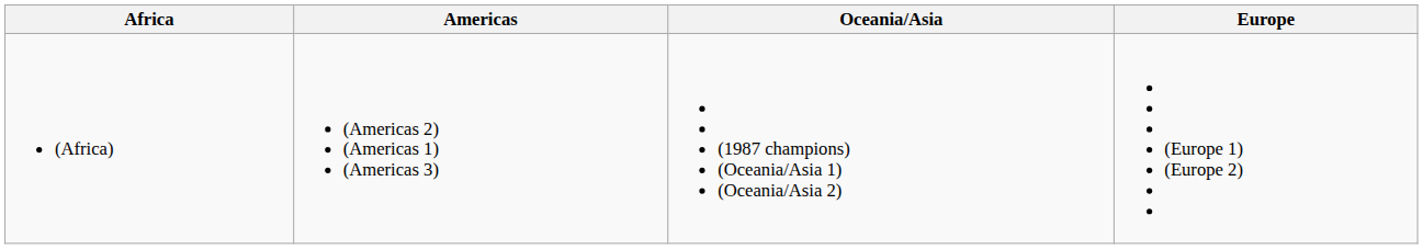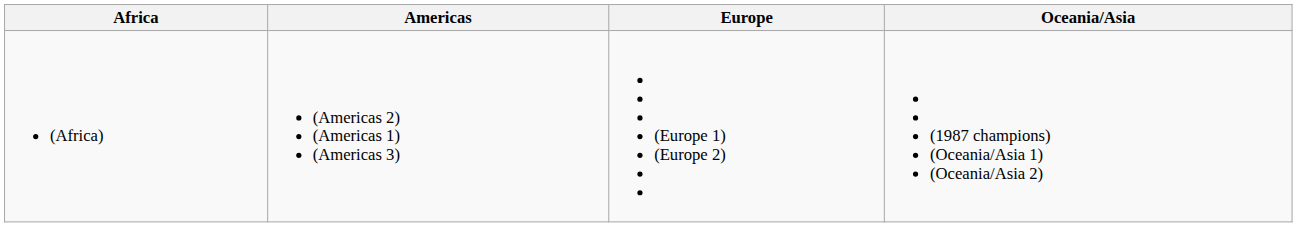 <table class="wikitable" width=98%>
 <tr>
 <th width=20%>Africa</th>
 <th width=26%>Americas</th>
+<th width=21%>Europe</th>
 <th width=31%>Oceania/Asia</th>
-<th width=21%>Europe</th>
 </tr>
 <tr>
 <td><br><ul><li> (Africa)</li></ul></td>
 <td><br><ul><li> (Americas 2)</li><li> (Americas 1)</li><li> (Americas 3)</li></ul></td>
+<td><br><ul><li></li><li></li><li></li><li> (Europe 1)</li><li> (Europe 2)</li><li></li><li></li></ul></td>
 <td><br><ul><li></li><li></li><li> (1987 champions)</li><li> (Oceania/Asia 1)</li><li> (Oceania/Asia 2)</li></ul></td>
-<td><br><ul><li></li><li></li><li></li><li> (Europe 1)</li><li> (Europe 2)</li><li></li><li></li></ul></td>
 </tr>
 </table>
